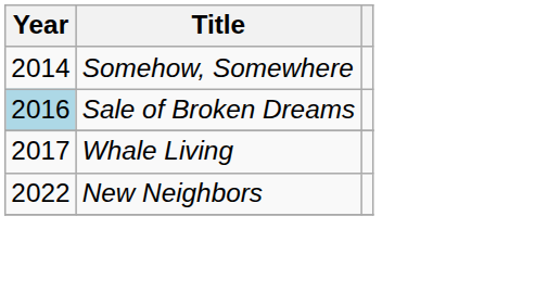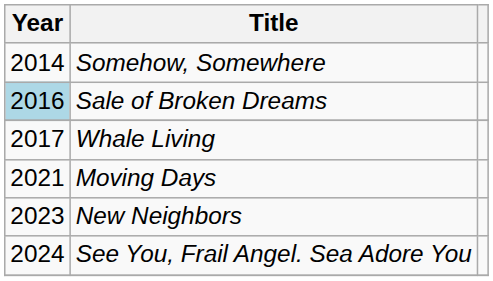 <table class="wikitable">
 <tr>
 <th>Year</th>
 <th>Title</th>
 <th></th>
 </tr>
 <tr>
 <td>2014</td>
 <td><em>Somehow, Somewhere</em></td>
 <td></td>
 </tr>
 <tr>
 <td style="background: lightblue;">2016</td>
 <td><em>Sale of Broken Dreams</em></td>
 <td></td>
 </tr>
 <tr>
 </tr>
 <tr>
 <td>2017</td>
 <td><em>Whale Living</em></td>
 <td></td>
 </tr>
 <tr>
-<td>2022</td>
+<td>2021</td>
+<td><em>Moving Days</em></td>
+<td></td>
+</tr>
+<tr>
+<td>2023</td>
 <td><em>New Neighbors</em></td>
+<td></td>
+</tr>
+<tr>
+<td>2024</td>
+<td><em>See You, Frail Angel. Sea Adore You</em></td>
 <td></td>
 </tr>
 <tr>
 </tr>
 </table>
